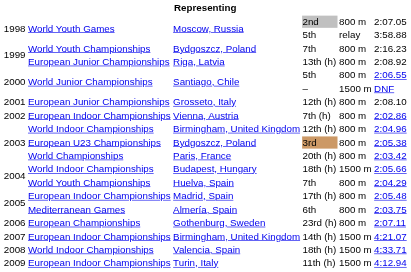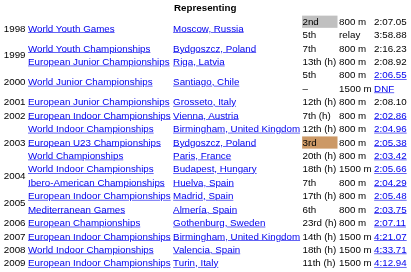 <table>
 <tr>
 <th colspan="6">Representing </th>
 </tr>
 <tr>
 <td rowspan=2>1998</td>
 <td rowspan=2><a href='#'>World Youth Games</a></td>
 <td rowspan=2><a href='#'>Moscow, Russia</a></td>
 <td bgcolor=silver>2nd</td>
 <td>800 m</td>
 <td>2:07.05</td>
 </tr>
 <tr>
 <td>5th</td>
 <td> relay</td>
 <td>3:58.88</td>
 </tr>
 <tr>
 <td rowspan=2>1999</td>
 <td><a href='#'>World Youth Championships</a></td>
 <td><a href='#'>Bydgoszcz, Poland</a></td>
 <td>7th</td>
 <td>800 m</td>
 <td>2:16.23</td>
 </tr>
 <tr>
 <td><a href='#'>European Junior Championships</a></td>
 <td><a href='#'>Riga, Latvia</a></td>
 <td>13th (h)</td>
 <td>800 m</td>
 <td>2:08.92</td>
 </tr>
 <tr>
 <td rowspan=2>2000</td>
 <td rowspan=2><a href='#'>World Junior Championships</a></td>
 <td rowspan=2><a href='#'>Santiago, Chile</a></td>
 <td>5th</td>
 <td>800 m</td>
 <td><a href='#'>2:06.55</a></td>
 </tr>
 <tr>
 <td>–</td>
 <td>1500 m</td>
 <td><a href='#'>DNF</a></td>
 </tr>
 <tr>
 <td>2001</td>
 <td><a href='#'>European Junior Championships</a></td>
 <td><a href='#'>Grosseto, Italy</a></td>
 <td>12th (h)</td>
 <td>800 m</td>
 <td>2:08.10</td>
 </tr>
 <tr>
 <td>2002</td>
 <td><a href='#'>European Indoor Championships</a></td>
 <td><a href='#'>Vienna, Austria</a></td>
 <td>7th (h)</td>
 <td>800 m</td>
 <td><a href='#'>2:02.86</a></td>
 </tr>
 <tr>
 <td rowspan=3>2003</td>
 <td><a href='#'>World Indoor Championships</a></td>
 <td><a href='#'>Birmingham, United Kingdom</a></td>
 <td>12th (h)</td>
 <td>800 m</td>
 <td><a href='#'>2:04.96</a></td>
 </tr>
 <tr>
 <td><a href='#'>European U23 Championships</a></td>
 <td><a href='#'>Bydgoszcz, Poland</a></td>
 <td bgcolor=cc9966>3rd</td>
 <td>800 m</td>
 <td><a href='#'>2:05.38</a></td>
 </tr>
 <tr>
 <td><a href='#'>World Championships</a></td>
 <td><a href='#'>Paris, France</a></td>
 <td>20th (h)</td>
 <td>800 m</td>
 <td><a href='#'>2:03.42</a></td>
 </tr>
 <tr>
 <td rowspan=2>2004</td>
 <td><a href='#'>World Indoor Championships</a></td>
 <td><a href='#'>Budapest, Hungary</a></td>
 <td>18th (h)</td>
 <td>1500 m</td>
 <td><a href='#'>2:05.66</a></td>
 </tr>
 <tr>
-<td><a href='#'>World Youth Championships</a></td>
+<td><a href='#'>Ibero-American Championships</a></td>
 <td><a href='#'>Huelva, Spain</a></td>
 <td>7th</td>
 <td>800 m</td>
 <td><a href='#'>2:04.29</a></td>
 </tr>
 <tr>
 <td rowspan=2>2005</td>
 <td><a href='#'>European Indoor Championships</a></td>
 <td><a href='#'>Madrid, Spain</a></td>
 <td>17th (h)</td>
 <td>800 m</td>
 <td><a href='#'>2:05.48</a></td>
 </tr>
 <tr>
 <td><a href='#'>Mediterranean Games</a></td>
 <td><a href='#'>Almería, Spain</a></td>
 <td>6th</td>
 <td>800 m</td>
 <td><a href='#'>2:03.75</a></td>
 </tr>
 <tr>
 <td>2006</td>
 <td><a href='#'>European Championships</a></td>
 <td><a href='#'>Gothenburg, Sweden</a></td>
 <td>23rd (h)</td>
 <td>800 m</td>
 <td><a href='#'>2:07.11</a></td>
 </tr>
 <tr>
 <td>2007</td>
 <td><a href='#'>European Indoor Championships</a></td>
 <td><a href='#'>Birmingham, United Kingdom</a></td>
 <td>14th (h)</td>
 <td>1500 m</td>
 <td><a href='#'>4:21.07</a></td>
 </tr>
 <tr>
 <td>2008</td>
 <td><a href='#'>World Indoor Championships</a></td>
 <td><a href='#'>Valencia, Spain</a></td>
 <td>18th (h)</td>
 <td>1500 m</td>
 <td><a href='#'>4:33.71</a></td>
 </tr>
 <tr>
 <td>2009</td>
 <td><a href='#'>European Indoor Championships</a></td>
 <td><a href='#'>Turin, Italy</a></td>
 <td>11th (h)</td>
 <td>1500 m</td>
 <td><a href='#'>4:12.94</a></td>
 </tr>
 </table>
